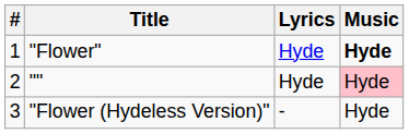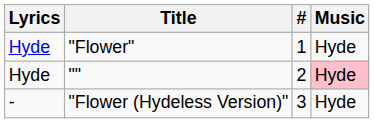 <table class="wikitable">
 <tr>
+<th>Lyrics</th>
+<th>Title</th>
 <th>#</th>
-<th>Title</th>
-<th>Lyrics</th>
 <th>Music</th>
 </tr>
 <tr>
+<td><a href='#'>Hyde</a></td>
+<td>"Flower"</td>
 <td>1</td>
-<td>"Flower"</td>
-<td><a href='#'>Hyde</a></td>
-<td><strong>Hyde</strong></td>
+<td>Hyde</td>
 </tr>
 <tr>
+<td>Hyde</td>
+<td>""</td>
 <td>2</td>
-<td>""</td>
-<td>Hyde</td>
 <td style="background: pink;">Hyde</td>
 </tr>
 <tr>
+<td>‐</td>
+<td>"Flower (Hydeless Version)"</td>
 <td>3</td>
-<td>"Flower (Hydeless Version)"</td>
-<td>‐</td>
 <td>Hyde</td>
 </tr>
 </table>
